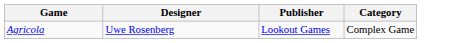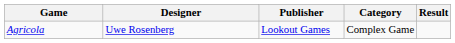 <table class="wikitable">
 <tr>
 <th style="width:140px;">Game</th>
 <th style="width:225px;">Designer</th>
 <th style="width:120px;">Publisher</th>
 <th>Category</th>
+<th>Result</th>
 </tr>
 <tr>
 <td><a href='#'><em>Agricola</em></a></td>
 <td><a href='#'>Uwe Rosenberg</a></td>
 <td><a href='#'>Lookout Games</a></td>
 <td>Complex Game</td>
+<td></td>
 </tr>
 </table>
